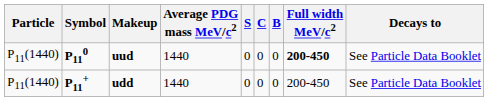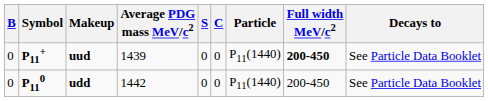 <table class="wikitable">
 <tr>
-<th>Particle</th>
+<th><a href='#'>B</a></th>
 <th>Symbol</th>
 <th>Makeup</th>
 <th>Average <a href='#'>PDG</a><br>mass <a href='#'>MeV</a>/<a href='#'>c</a><sup>2</sup></th>
 <th><a href='#'>S</a></th>
 <th><a href='#'>C</a></th>
-<th><a href='#'>B</a></th>
+<th>Particle</th>
 <th><a href='#'>Full width</a> <br><a href='#'>MeV</a>/<a href='#'>c</a><sup>2</sup></th>
 <th>Decays to</th>
 </tr>
 <tr>
-<td>P<sub>11</sub>(1440)</td>
-<td><strong>P<sub>11</sub><sup>0</sup></strong></td>
+<td>0</td>
+<td><strong>P<sub>11</sub><sup>+</sup></strong></td>
 <td><strong>uud</strong></td>
-<td>1440</td>
+<td>1439</td>
 <td>0</td>
 <td>0</td>
-<td>0</td>
+<td>P<sub>11</sub>(1440)</td>
 <td><strong>200-450</strong></td>
 <td>See <a href='#'>Particle Data Booklet</a></td>
 </tr>
 <tr>
-<td>P<sub>11</sub>(1440)</td>
-<td><strong>P<sub>11</sub><sup>+</sup></strong></td>
+<td>0</td>
+<td><strong>P<sub>11</sub><sup>0</sup></strong></td>
 <td><strong>udd</strong></td>
-<td>1440</td>
+<td>1442</td>
 <td>0</td>
 <td>0</td>
-<td>0</td>
+<td>P<sub>11</sub>(1440)</td>
 <td>200-450</td>
 <td>See <a href='#'>Particle Data Booklet</a></td>
 </tr>
 </table>
